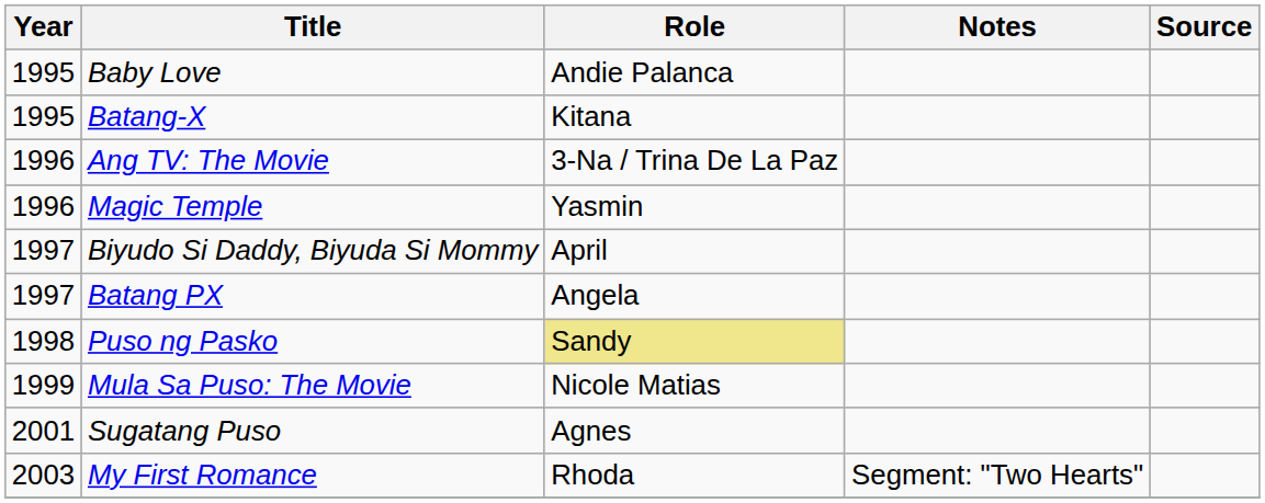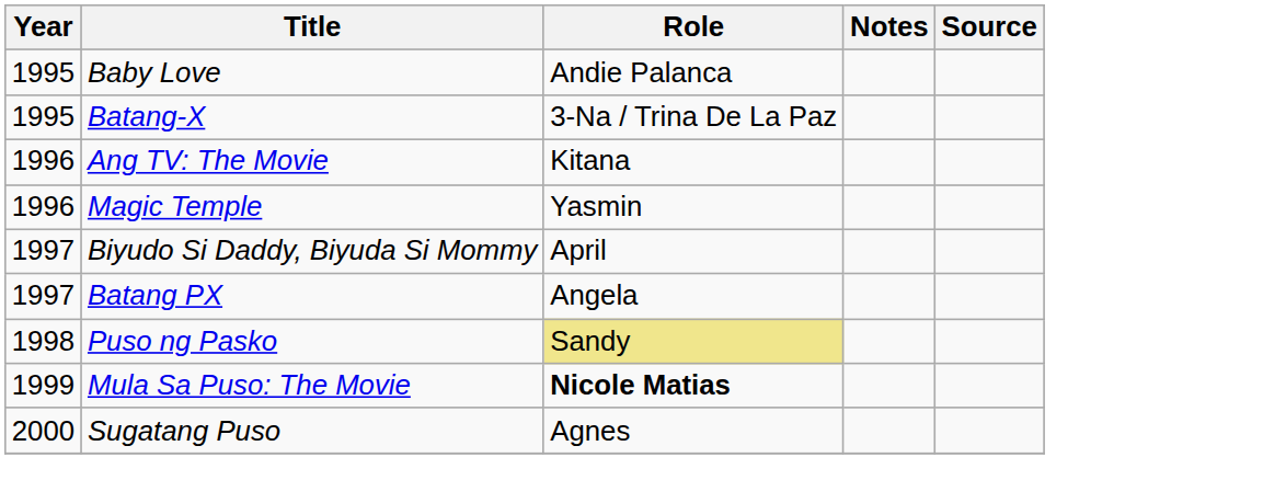 <table class="wikitable sortable">
 <tr>
 <th>Year</th>
 <th>Title</th>
 <th>Role</th>
 <th class="unsortable">Notes</th>
 <th class="unsortable">Source</th>
 </tr>
 <tr>
 <td>1995</td>
 <td><em>Baby Love</em></td>
 <td>Andie Palanca</td>
 <td></td>
 <td></td>
 </tr>
 <tr>
 <td>1995</td>
 <td><em><a href='#'>Batang-X</a></em></td>
-<td>Kitana</td>
+<td>3-Na / Trina De La Paz</td>
 <td></td>
 <td></td>
 </tr>
 <tr>
 <td>1996</td>
 <td><em><a href='#'>Ang TV: The Movie</a></em></td>
-<td>3-Na / Trina De La Paz</td>
+<td>Kitana</td>
 <td></td>
 <td></td>
 </tr>
 <tr>
 <td>1996</td>
 <td><em><a href='#'>Magic Temple</a></em></td>
 <td>Yasmin</td>
 <td></td>
 <td></td>
 </tr>
 <tr>
 <td>1997</td>
 <td><em>Biyudo Si Daddy, Biyuda Si Mommy</em></td>
 <td>April</td>
 <td></td>
 <td></td>
 </tr>
 <tr>
 <td>1997</td>
 <td><em><a href='#'>Batang PX</a></em></td>
 <td>Angela</td>
 <td></td>
 <td></td>
 </tr>
 <tr>
 <td>1998</td>
 <td><em><a href='#'>Puso ng Pasko</a></em></td>
 <td style="background: khaki;">Sandy</td>
 <td></td>
 <td></td>
 </tr>
 <tr>
 <td>1999</td>
 <td><em><a href='#'>Mula Sa Puso: The Movie</a></em></td>
-<td>Nicole Matias</td>
+<td><strong>Nicole Matias</strong></td>
 <td></td>
 <td></td>
 </tr>
 <tr>
-<td>2001</td>
+<td>2000</td>
 <td><em>Sugatang Puso</em></td>
 <td>Agnes</td>
 <td></td>
 <td></td>
 </tr>
 <tr>
-<td>2003</td>
-<td><em><a href='#'>My First Romance</a></em></td>
-<td>Rhoda</td>
-<td>Segment: "Two Hearts"</td>
-<td></td>
-</tr>
-<tr>
 </tr>
 </table>
